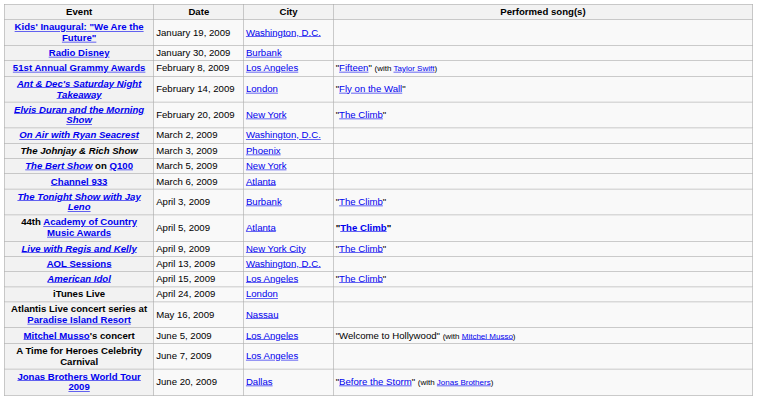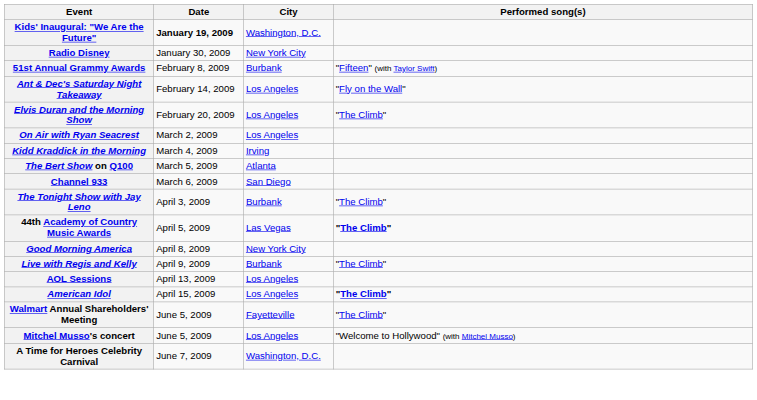 <table class="wikitable sortable plainrowheaders">
 <tr>
 <th style="width:20%;">Event</th>
 <th style="width:12%;">Date</th>
 <th style="width:12%;">City</th>
 <th>Performed song(s)</th>
 </tr>
 <tr>
 <th scope="row"><a href='#'>Kids' Inaugural: "We Are the Future"</a></th>
-<td>January 19, 2009</td>
+<td><strong>January 19, 2009</strong></td>
 <td><a href='#'>Washington, D.C.</a></td>
 <td></td>
 </tr>
 <tr>
 <th scope="row"><a href='#'>Radio Disney</a></th>
 <td>January 30, 2009</td>
-<td><a href='#'>Burbank</a></td>
+<td><a href='#'>New York City</a></td>
 <td></td>
 </tr>
 <tr>
 <th scope="row"><a href='#'>51st Annual Grammy Awards</a></th>
 <td>February 8, 2009</td>
-<td><a href='#'>Los Angeles</a></td>
+<td><a href='#'>Burbank</a></td>
 <td>"<a href='#'>Fifteen</a>" <small>(with <a href='#'>Taylor Swift</a>)</small></td>
 </tr>
 <tr>
 <th scope="row"><em><a href='#'>Ant & Dec's Saturday Night Takeaway</a></em></th>
 <td>February 14, 2009</td>
-<td><a href='#'>London</a></td>
+<td><a href='#'>Los Angeles</a></td>
 <td>"<a href='#'>Fly on the Wall</a>"</td>
 </tr>
 <tr>
 <th scope="row"><em><a href='#'>Elvis Duran and the Morning Show</a></em></th>
 <td>February 20, 2009</td>
-<td><a href='#'>New York</a></td>
+<td><a href='#'>Los Angeles</a></td>
 <td>"<a href='#'>The Climb</a>"</td>
 </tr>
 <tr>
 <th scope="row"><em><a href='#'>On Air with Ryan Seacrest</a></em></th>
 <td>March 2, 2009</td>
-<td><a href='#'>Washington, D.C.</a></td>
+<td><a href='#'>Los Angeles</a></td>
 <td></td>
 </tr>
 <tr>
-<th scope="row"><em>The Johnjay & Rich Show</em></th>
-<td>March 3, 2009</td>
-<td><a href='#'>Phoenix</a></td>
+<th scope="row"><em><a href='#'>Kidd Kraddick in the Morning</a></em></th>
+<td>March 4, 2009</td>
+<td><a href='#'>Irving</a></td>
 <td></td>
 </tr>
 <tr>
 <th scope="row"><em><a href='#'>The Bert Show</a></em> on <a href='#'>Q100</a></th>
 <td>March 5, 2009</td>
-<td><a href='#'>New York</a></td>
+<td><a href='#'>Atlanta</a></td>
 <td></td>
 </tr>
 <tr>
 <th scope="row"><a href='#'>Channel 933</a></th>
 <td>March 6, 2009</td>
-<td><a href='#'>Atlanta</a></td>
+<td><a href='#'>San Diego</a></td>
 <td></td>
 </tr>
 <tr>
 <th scope="row"><em><a href='#'>The Tonight Show with Jay Leno</a></em></th>
 <td>April 3, 2009</td>
 <td><a href='#'>Burbank</a></td>
 <td>"<a href='#'>The Climb</a>"</td>
 </tr>
 <tr>
 <th scope="row">44th <a href='#'>Academy of Country Music Awards</a></th>
 <td>April 5, 2009</td>
-<td><a href='#'>Atlanta</a></td>
+<td><a href='#'>Las Vegas</a></td>
 <td><strong>"<a href='#'>The Climb</a>"</strong></td>
+</tr>
+<tr>
+<th scope="row"><em><a href='#'>Good Morning America</a></em></th>
+<td>April 8, 2009</td>
+<td><a href='#'>New York City</a></td>
+<td></td>
 </tr>
 <tr>
 <th scope="row"><em><a href='#'>Live with Regis and Kelly</a></em></th>
 <td>April 9, 2009</td>
-<td><a href='#'>New York City</a></td>
+<td><a href='#'>Burbank</a></td>
 <td>"<a href='#'>The Climb</a>"</td>
 </tr>
 <tr>
 <th scope="row"><a href='#'>AOL Sessions</a></th>
 <td>April 13, 2009</td>
-<td><a href='#'>Washington, D.C.</a></td>
+<td><a href='#'>Los Angeles</a></td>
 <td></td>
 </tr>
 <tr>
 <th scope="row"><em><a href='#'>American Idol</a></em></th>
 <td>April 15, 2009</td>
 <td><a href='#'>Los Angeles</a></td>
-<td>"<a href='#'>The Climb</a>"</td>
+<td><strong>"<a href='#'>The Climb</a>"</strong></td>
 </tr>
 <tr>
-<th scope="row">iTunes Live</th>
-<td>April 24, 2009</td>
-<td><a href='#'>London</a></td>
-<td></td>
-</tr>
-<tr>
-<th scope="row">Atlantis Live concert series at <a href='#'>Paradise Island Resort</a></th>
-<td>May 16, 2009</td>
-<td><a href='#'>Nassau</a></td>
-<td></td>
+<th scope="row"><a href='#'>Walmart</a> Annual Shareholders' Meeting</th>
+<td>June 5, 2009</td>
+<td><a href='#'>Fayetteville</a></td>
+<td>"<a href='#'>The Climb</a>"</td>
 </tr>
 <tr>
 <th scope="row"><a href='#'>Mitchel Musso</a>'s concert</th>
 <td>June 5, 2009</td>
 <td><a href='#'>Los Angeles</a></td>
 <td>"Welcome to Hollywood" <small>(with <a href='#'>Mitchel Musso</a>)</small></td>
 </tr>
 <tr>
 <th scope="row">A Time for Heroes Celebrity Carnival</th>
 <td>June 7, 2009</td>
-<td><a href='#'>Los Angeles</a></td>
+<td><a href='#'>Washington, D.C.</a></td>
 <td></td>
 </tr>
-<tr>
-<th scope="row"><a href='#'>Jonas Brothers World Tour 2009</a></th>
-<td>June 20, 2009</td>
-<td><a href='#'>Dallas</a></td>
-<td>"<a href='#'>Before the Storm</a>" <small>(with <a href='#'>Jonas Brothers</a>)</small></td>
-</tr>
 </table>
